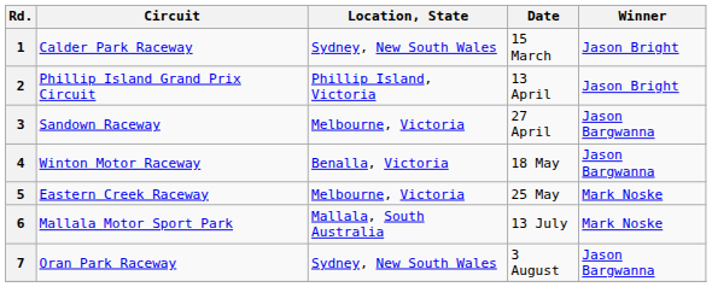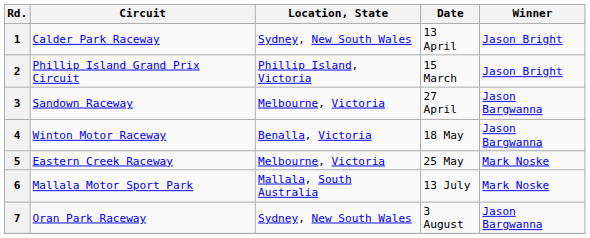 <table class="wikitable" style="font-size: 90%">
 <tr>
 <th>Rd.</th>
 <th>Circuit</th>
 <th>Location, State</th>
 <th>Date</th>
 <th>Winner</th>
 </tr>
 <tr>
 <th>1</th>
 <td><a href='#'>Calder Park Raceway</a></td>
 <td><a href='#'>Sydney</a>, <a href='#'>New South Wales</a></td>
-<td>15 March</td>
+<td>13 April</td>
 <td><a href='#'>Jason Bright</a></td>
 </tr>
 <tr>
 <th>2</th>
 <td><a href='#'>Phillip Island Grand Prix Circuit</a></td>
 <td><a href='#'>Phillip Island</a>, <a href='#'>Victoria</a></td>
-<td>13 April</td>
+<td>15 March</td>
 <td><a href='#'>Jason Bright</a></td>
 </tr>
 <tr>
 <th>3</th>
 <td><a href='#'>Sandown Raceway</a></td>
 <td><a href='#'>Melbourne</a>, <a href='#'>Victoria</a></td>
 <td>27 April</td>
 <td><a href='#'>Jason Bargwanna</a></td>
 </tr>
 <tr>
 <th>4</th>
 <td><a href='#'>Winton Motor Raceway</a></td>
 <td><a href='#'>Benalla</a>, <a href='#'>Victoria</a></td>
 <td>18 May</td>
 <td><a href='#'>Jason Bargwanna</a></td>
 </tr>
 <tr>
 <th>5</th>
 <td><a href='#'>Eastern Creek Raceway</a></td>
 <td><a href='#'>Melbourne</a>, <a href='#'>Victoria</a></td>
 <td>25 May</td>
 <td><a href='#'>Mark Noske</a></td>
 </tr>
 <tr>
 <th>6</th>
 <td><a href='#'>Mallala Motor Sport Park</a></td>
 <td><a href='#'>Mallala</a>, <a href='#'>South Australia</a></td>
 <td>13 July</td>
 <td><a href='#'>Mark Noske</a></td>
 </tr>
 <tr>
 <th>7</th>
 <td><a href='#'>Oran Park Raceway</a></td>
 <td><a href='#'>Sydney</a>, <a href='#'>New South Wales</a></td>
 <td>3 August</td>
 <td><a href='#'>Jason Bargwanna</a></td>
 </tr>
 <tr>
 </tr>
 </table>
